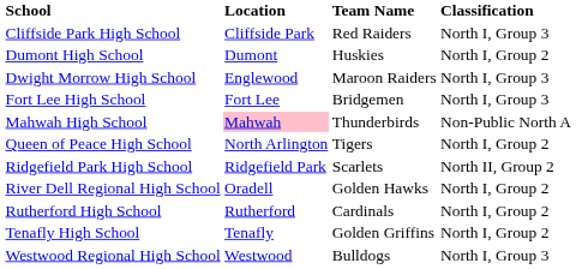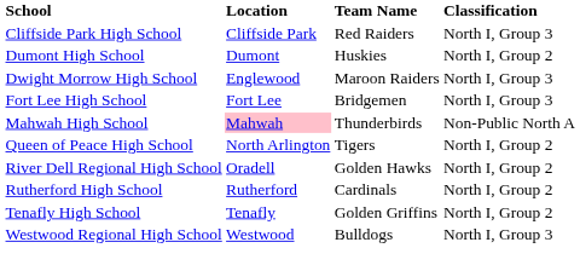 <table>
 <tr>
 <td><strong>School</strong></td>
 <td><strong>Location</strong></td>
 <td><strong>Team Name</strong></td>
 <td><strong>Classification</strong></td>
 </tr>
 <tr>
 <td><a href='#'>Cliffside Park High School</a></td>
 <td><a href='#'>Cliffside Park</a></td>
 <td>Red Raiders</td>
 <td>North I, Group 3</td>
 </tr>
 <tr>
 <td><a href='#'>Dumont High School</a></td>
 <td><a href='#'>Dumont</a></td>
 <td>Huskies</td>
 <td>North I, Group 2</td>
 </tr>
 <tr>
 <td><a href='#'>Dwight Morrow High School</a></td>
 <td><a href='#'>Englewood</a></td>
 <td>Maroon Raiders</td>
 <td>North I, Group 3</td>
 </tr>
 <tr>
 <td><a href='#'>Fort Lee High School</a></td>
 <td><a href='#'>Fort Lee</a></td>
 <td>Bridgemen</td>
 <td>North I, Group 3</td>
 </tr>
 <tr>
 <td><a href='#'>Mahwah High School</a></td>
 <td style="background: pink;"><a href='#'>Mahwah</a></td>
 <td>Thunderbirds</td>
 <td>Non-Public North A</td>
 </tr>
 <tr>
 <td><a href='#'>Queen of Peace High School</a></td>
 <td><a href='#'>North Arlington</a></td>
 <td>Tigers</td>
 <td>North I, Group 2</td>
 </tr>
 <tr>
-<td><a href='#'>Ridgefield Park High School</a></td>
-<td><a href='#'>Ridgefield Park</a></td>
-<td>Scarlets</td>
-<td>North II, Group 2</td>
-</tr>
-<tr>
 <td><a href='#'>River Dell Regional High School</a></td>
 <td><a href='#'>Oradell</a></td>
 <td>Golden Hawks</td>
 <td>North I, Group 2</td>
 </tr>
 <tr>
 <td><a href='#'>Rutherford High School</a></td>
 <td><a href='#'>Rutherford</a></td>
 <td>Cardinals</td>
 <td>North I, Group 2</td>
 </tr>
 <tr>
 <td><a href='#'>Tenafly High School</a></td>
 <td><a href='#'>Tenafly</a></td>
 <td>Golden Griffins</td>
 <td>North I, Group 2</td>
 </tr>
 <tr>
 <td><a href='#'>Westwood Regional High School</a></td>
 <td><a href='#'>Westwood</a></td>
 <td>Bulldogs</td>
 <td>North I, Group 3</td>
 </tr>
 </table>
